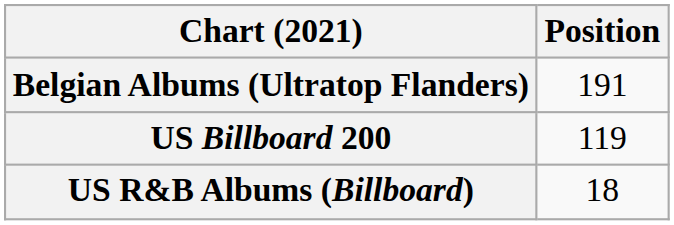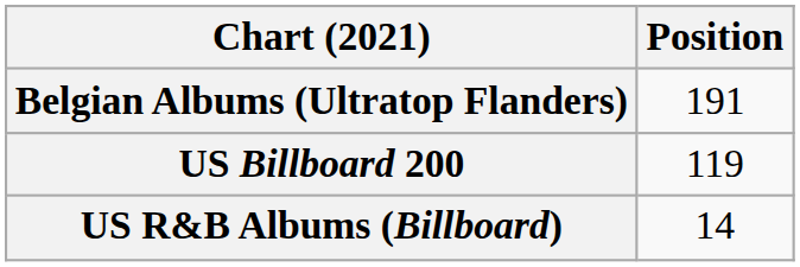 <table class="wikitable sortable plainrowheaders" style="text-align:center;">
 <tr>
 <th scope="col">Chart (2021)</th>
 <th scope="col">Position</th>
 </tr>
 <tr>
 <th scope="row">Belgian Albums (Ultratop Flanders)</th>
 <td>191</td>
 </tr>
 <tr>
 <th scope="row">US <em>Billboard</em> 200</th>
 <td>119</td>
 </tr>
 <tr>
 <th scope="row">US R&B Albums (<em>Billboard</em>)</th>
-<td>18</td>
+<td>14</td>
 </tr>
 </table>
